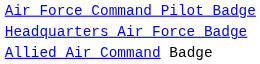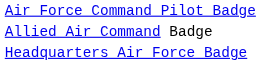 <table>
 <tr>
 <td></td>
 <td><a href='#'>Air Force Command Pilot Badge</a></td>
 </tr>
 <tr>
 <td></td>
-<td><a href='#'>Headquarters Air Force Badge</a></td>
+<td><a href='#'>Allied Air Command</a> Badge</td>
 </tr>
 <tr>
 <td></td>
-<td><a href='#'>Allied Air Command</a> Badge</td>
+<td><a href='#'>Headquarters Air Force Badge</a></td>
 </tr>
 </table>
